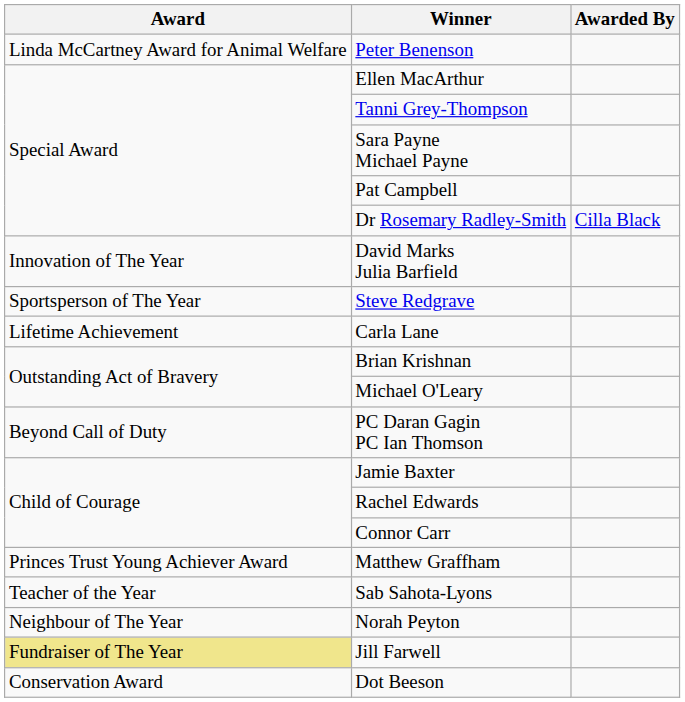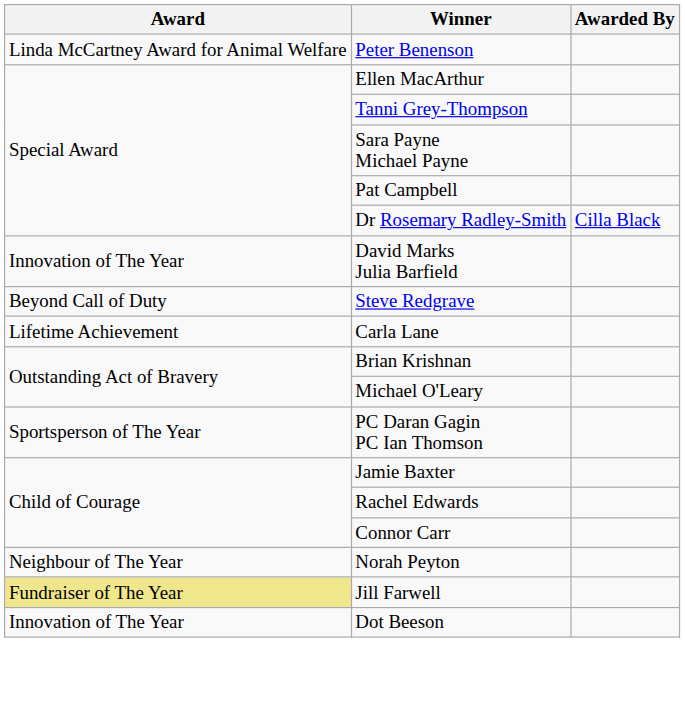 <table class="wikitable sortable">
 <tr>
 <th>Award</th>
 <th>Winner</th>
 <th>Awarded By</th>
 </tr>
 <tr>
 <td>Linda McCartney Award for Animal Welfare</td>
 <td><a href='#'>Peter Benenson</a></td>
 <td></td>
 </tr>
 <tr>
 <td rowspan=5>Special Award</td>
 <td>Ellen MacArthur</td>
 <td></td>
 </tr>
 <tr>
 <td><a href='#'>Tanni Grey-Thompson</a></td>
 <td></td>
 </tr>
 <tr>
 <td>Sara Payne<br>Michael Payne</td>
 <td></td>
 </tr>
 <tr>
 <td>Pat Campbell</td>
 <td></td>
 </tr>
 <tr>
 <td>Dr <a href='#'>Rosemary Radley-Smith</a></td>
 <td><a href='#'>Cilla Black</a></td>
 </tr>
 <tr>
 <td>Innovation of The Year</td>
 <td>David Marks<br>Julia Barfield</td>
 <td></td>
 </tr>
 <tr>
-<td>Sportsperson of The Year</td>
+<td>Beyond Call of Duty</td>
 <td><a href='#'>Steve Redgrave</a></td>
 <td></td>
 </tr>
 <tr>
 <td>Lifetime Achievement</td>
 <td>Carla Lane</td>
 <td></td>
 </tr>
 <tr>
 <td rowspan=2>Outstanding Act of Bravery</td>
 <td>Brian Krishnan</td>
 <td></td>
 </tr>
 <tr>
 <td>Michael O'Leary</td>
 <td></td>
 </tr>
 <tr>
-<td>Beyond Call of Duty</td>
+<td>Sportsperson of The Year</td>
 <td>PC Daran Gagin<br>PC Ian Thomson</td>
 <td></td>
 </tr>
 <tr>
 <td rowspan=3>Child of Courage</td>
 <td>Jamie Baxter</td>
 <td></td>
 </tr>
 <tr>
 <td>Rachel Edwards</td>
 <td></td>
 </tr>
 <tr>
 <td>Connor Carr</td>
 <td></td>
 </tr>
 <tr>
-<td>Princes Trust Young Achiever Award</td>
-<td>Matthew Graffham</td>
-<td></td>
-</tr>
-<tr>
-<td>Teacher of the Year</td>
-<td>Sab Sahota-Lyons</td>
-<td></td>
-</tr>
-<tr>
 <td>Neighbour of The Year</td>
 <td>Norah Peyton</td>
 <td></td>
 </tr>
 <tr>
 <td style="background: khaki;">Fundraiser of The Year</td>
 <td>Jill Farwell</td>
 <td></td>
 </tr>
 <tr>
-<td>Conservation Award</td>
+<td>Innovation of The Year</td>
 <td>Dot Beeson</td>
 <td></td>
 </tr>
 </table>
